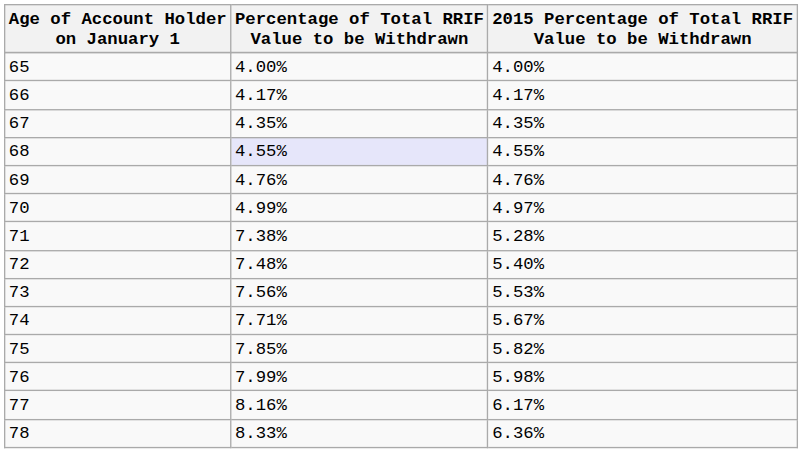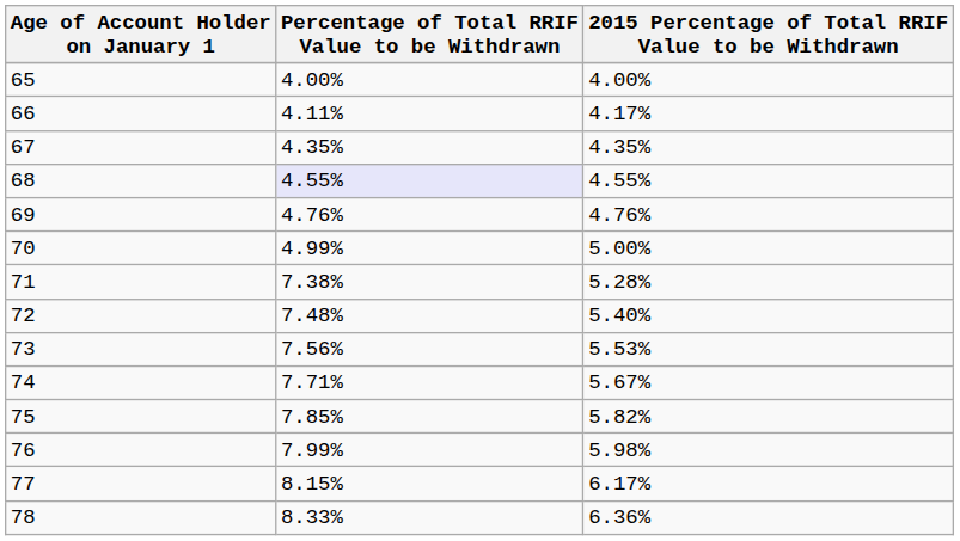 <table class="wikitable">
 <tr>
 <th>Age of Account Holder<br>on January 1</th>
 <th>Percentage of Total RRIF<br>Value to be Withdrawn</th>
 <th>2015 Percentage of Total RRIF<br>Value to be Withdrawn</th>
 </tr>
 <tr>
 </tr>
 <tr>
 </tr>
 <tr>
 <td>65</td>
 <td>4.00%</td>
 <td>4.00%</td>
 </tr>
 <tr>
 <td>66</td>
-<td>4.17%</td>
+<td>4.11%</td>
 <td>4.17%</td>
 </tr>
 <tr>
 <td>67</td>
 <td>4.35%</td>
 <td>4.35%</td>
 </tr>
 <tr>
 <td>68</td>
 <td style="background: lavender;">4.55%</td>
 <td>4.55%</td>
 </tr>
 <tr>
 <td>69</td>
 <td>4.76%</td>
 <td>4.76%</td>
 </tr>
 <tr>
 <td>70</td>
 <td>4.99%</td>
-<td>4.97%</td>
+<td>5.00%</td>
 </tr>
 <tr>
 <td>71</td>
 <td>7.38%</td>
 <td>5.28%</td>
 </tr>
 <tr>
 <td>72</td>
 <td>7.48%</td>
 <td>5.40%</td>
 </tr>
 <tr>
 <td>73</td>
 <td>7.56%</td>
 <td>5.53%</td>
 </tr>
 <tr>
 <td>74</td>
 <td>7.71%</td>
 <td>5.67%</td>
 </tr>
 <tr>
 <td>75</td>
 <td>7.85%</td>
 <td>5.82%</td>
 </tr>
 <tr>
 <td>76</td>
 <td>7.99%</td>
 <td>5.98%</td>
 </tr>
 <tr>
 <td>77</td>
-<td>8.16%</td>
+<td>8.15%</td>
 <td>6.17%</td>
 </tr>
 <tr>
 <td>78</td>
 <td>8.33%</td>
 <td>6.36%</td>
 </tr>
 </table>
